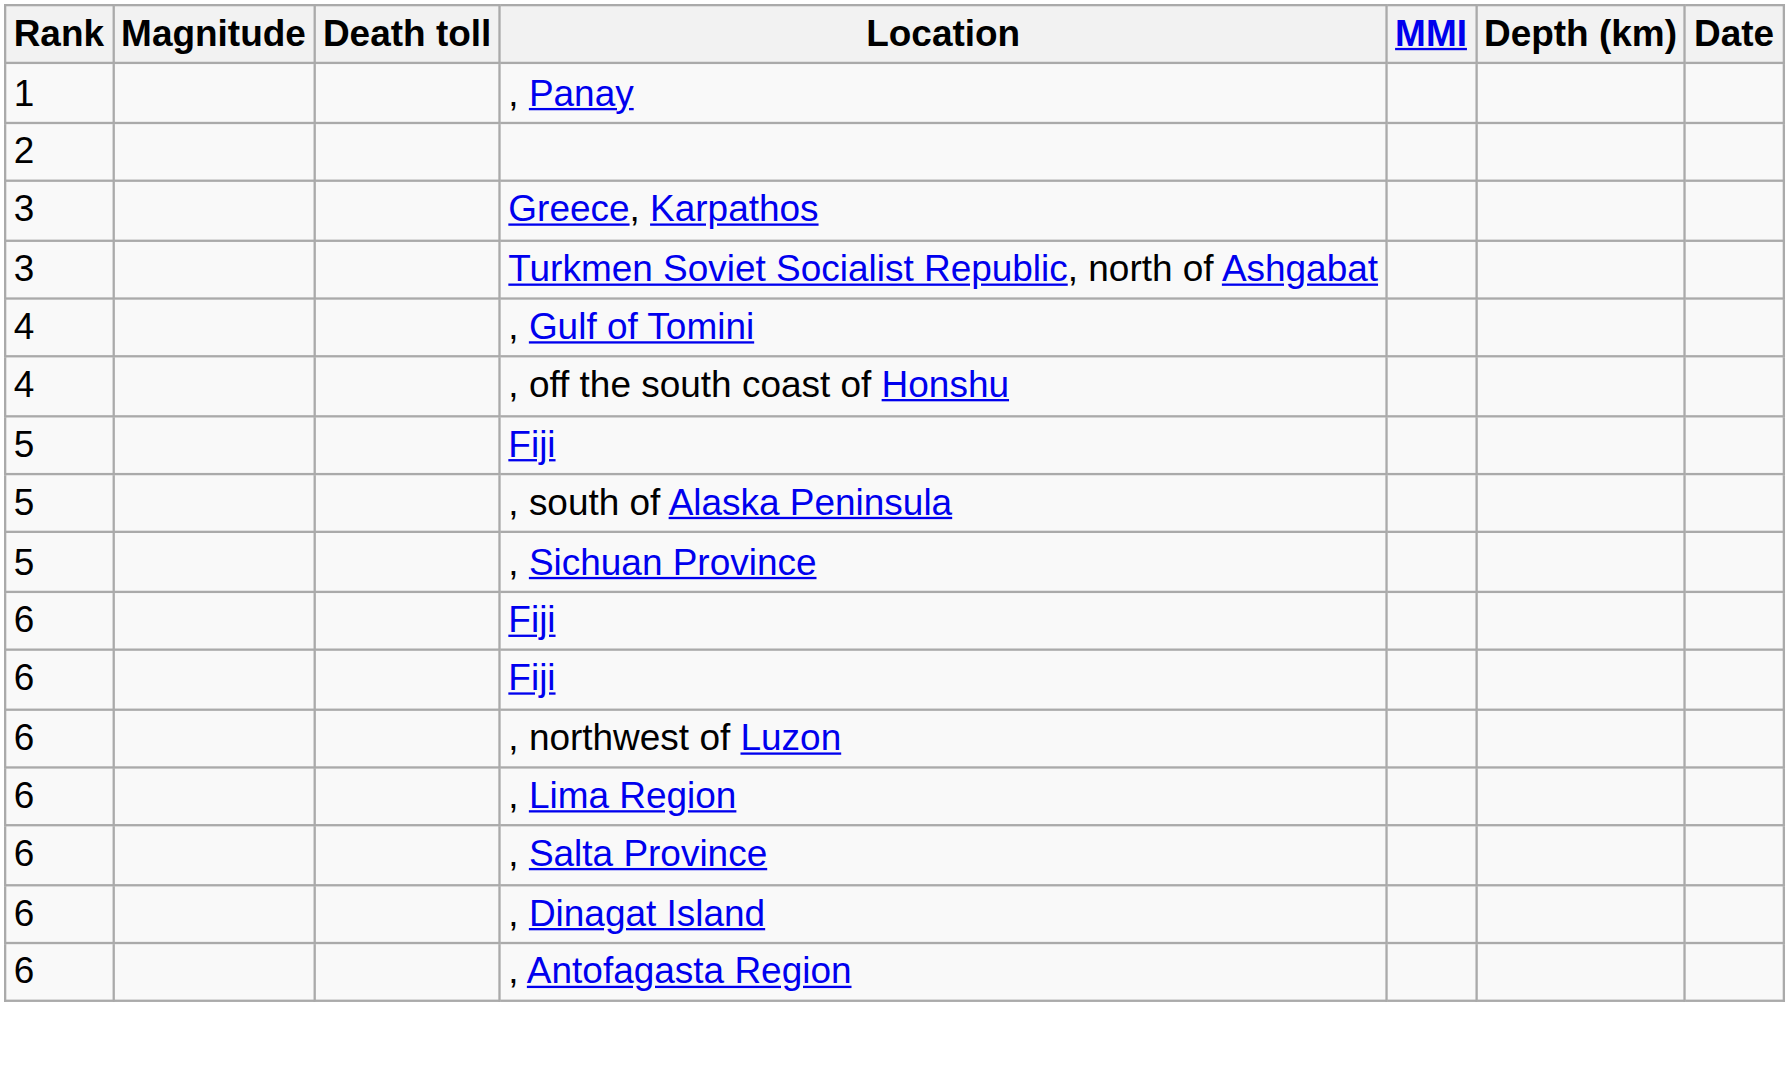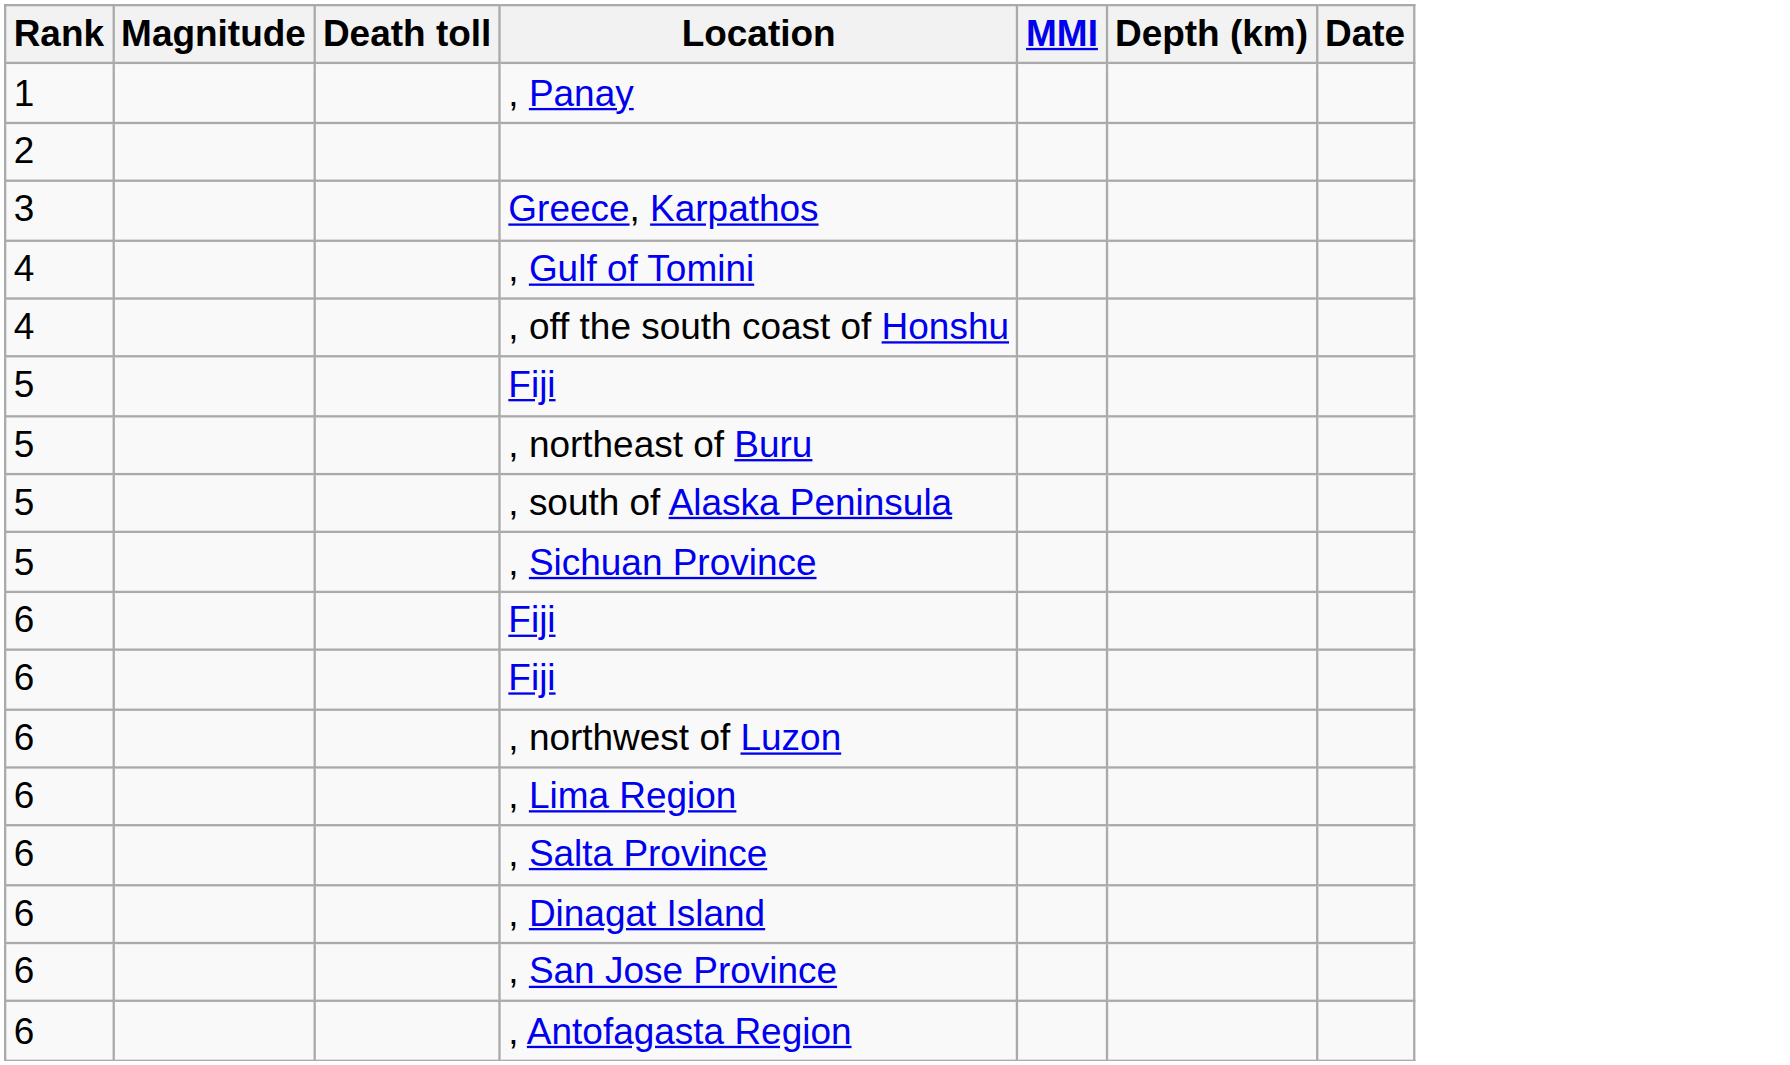 <table class="sortable wikitable" style="font-size:100%;">
 <tr>
 <th>Rank</th>
 <th>Magnitude</th>
 <th>Death toll</th>
 <th>Location</th>
 <th><a href='#'>MMI</a></th>
 <th>Depth (km)</th>
 <th>Date</th>
 </tr>
 <tr>
 <td>1</td>
 <td></td>
 <td></td>
 <td>, <a href='#'>Panay</a></td>
 <td></td>
 <td></td>
 <td></td>
 </tr>
 <tr>
 <td>2</td>
 <td></td>
 <td></td>
 <td></td>
 <td></td>
 <td></td>
 <td></td>
 </tr>
 <tr>
 <td>3</td>
 <td></td>
 <td></td>
 <td> <a href='#'>Greece</a>, <a href='#'>Karpathos</a></td>
 <td></td>
 <td></td>
 <td></td>
 </tr>
 <tr>
-<td>3</td>
-<td></td>
-<td></td>
-<td> <a href='#'>Turkmen Soviet Socialist Republic</a>, north of <a href='#'>Ashgabat</a></td>
-<td></td>
-<td></td>
-<td></td>
-</tr>
-<tr>
 <td>4</td>
 <td></td>
 <td></td>
 <td>, <a href='#'>Gulf of Tomini</a></td>
 <td></td>
 <td></td>
 <td></td>
 </tr>
 <tr>
 <td>4</td>
 <td></td>
 <td></td>
 <td>, off the south coast of <a href='#'>Honshu</a></td>
 <td></td>
 <td></td>
 <td></td>
 </tr>
 <tr>
 <td>5</td>
 <td></td>
 <td></td>
 <td> <a href='#'>Fiji</a></td>
+<td></td>
+<td></td>
+<td></td>
+</tr>
+<tr>
+<td>5</td>
+<td></td>
+<td></td>
+<td>, northeast of <a href='#'>Buru</a></td>
 <td></td>
 <td></td>
 <td></td>
 </tr>
 <tr>
 <td>5</td>
 <td></td>
 <td></td>
 <td>, south of <a href='#'>Alaska Peninsula</a></td>
 <td></td>
 <td></td>
 <td></td>
 </tr>
 <tr>
 <td>5</td>
 <td></td>
 <td></td>
 <td>, <a href='#'>Sichuan Province</a></td>
 <td></td>
 <td></td>
 <td></td>
 </tr>
 <tr>
 <td>6</td>
 <td></td>
 <td></td>
 <td> <a href='#'>Fiji</a></td>
 <td></td>
 <td></td>
 <td></td>
 </tr>
 <tr>
 <td>6</td>
 <td></td>
 <td></td>
 <td> <a href='#'>Fiji</a></td>
 <td></td>
 <td></td>
 <td></td>
 </tr>
 <tr>
 <td>6</td>
 <td></td>
 <td></td>
 <td>, northwest of <a href='#'>Luzon</a></td>
 <td></td>
 <td></td>
 <td></td>
 </tr>
 <tr>
 <td>6</td>
 <td></td>
 <td></td>
 <td>, <a href='#'>Lima Region</a></td>
 <td></td>
 <td></td>
 <td></td>
 </tr>
 <tr>
 <td>6</td>
 <td></td>
 <td></td>
 <td>, <a href='#'>Salta Province</a></td>
 <td></td>
 <td></td>
 <td></td>
 </tr>
 <tr>
 <td>6</td>
 <td></td>
 <td></td>
 <td>, <a href='#'>Dinagat Island</a></td>
 <td></td>
 <td></td>
 <td></td>
 </tr>
 <tr>
 <td>6</td>
 <td></td>
 <td></td>
+<td>, <a href='#'>San Jose Province</a></td>
+<td></td>
+<td></td>
+<td></td>
+</tr>
+<tr>
+<td>6</td>
+<td></td>
+<td></td>
 <td>, <a href='#'>Antofagasta Region</a></td>
 <td></td>
 <td></td>
 <td></td>
 </tr>
 </table>
